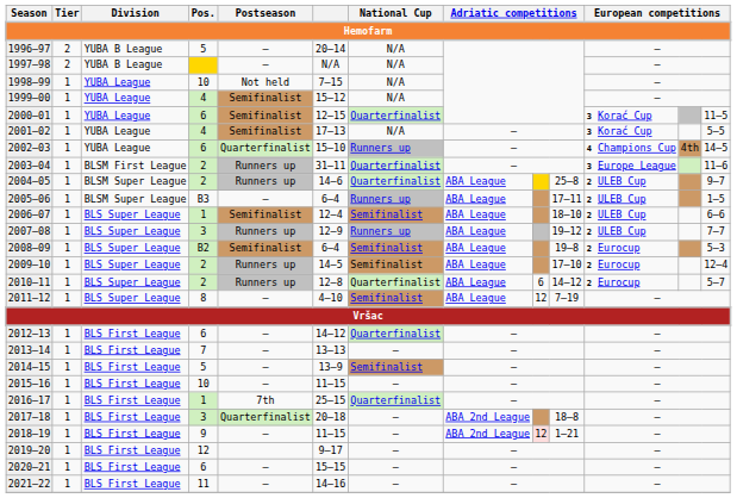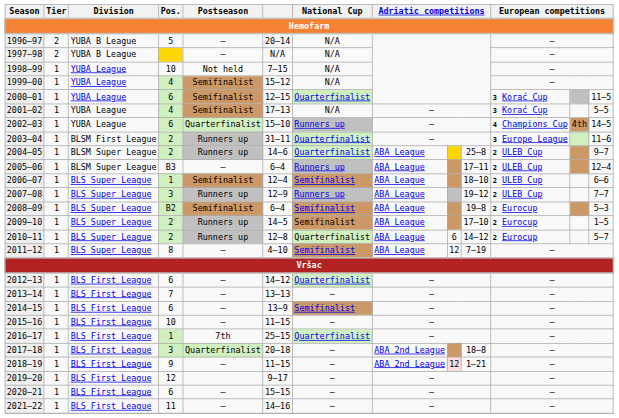 <table class="wikitable" style="font-size:85%; text-align:center">
 <tr>
 <th>Season</th>
 <th>Tier</th>
 <th>Division</th>
 <th>Pos.</th>
 <th>Postseason</th>
 <th></th>
 <th>National Cup</th>
 <th colspan=3><a href='#'>Adriatic competitions</a></th>
 <th colspan=3>European competitions</th>
 </tr>
 <tr>
 <td colspan="13" class="unsortable" align="center" style="border:2px solid silver; background-color:#F58233;color:#FFFFFF;"><strong>Hemofarm</strong></td>
 </tr>
 <tr>
 <td bgcolor=#efefef>1996–97</td>
 <td>2</td>
 <td align=left>YUBA B League</td>
 <td>5</td>
 <td>—</td>
 <td>20–14</td>
 <td>N/A</td>
 <td colspan=3 rowspan=5></td>
 <td colspan=3>—</td>
 </tr>
 <tr>
 <td bgcolor=#efefef>1997–98</td>
 <td>2</td>
 <td align=left>YUBA B League</td>
 <td bgcolor=gold></td>
 <td>—</td>
 <td>N/A</td>
 <td>N/A</td>
 <td colspan=3>—</td>
 </tr>
 <tr>
 <td bgcolor=#efefef>1998–99</td>
 <td>1</td>
 <td align=left><a href='#'>YUBA League</a></td>
 <td>10</td>
 <td>Not held</td>
 <td>7–15</td>
 <td>N/A</td>
 <td colspan=3>—</td>
 </tr>
 <tr>
 <td bgcolor=#efefef>1999–00</td>
 <td>1</td>
 <td align=left><a href='#'>YUBA League</a></td>
 <td bgcolor=#D0F0C0>4</td>
 <td bgcolor=#cc9966>Semifinalist</td>
 <td>15–12</td>
 <td>N/A</td>
 <td colspan=3>—</td>
 </tr>
 <tr>
 <td bgcolor=#efefef>2000–01</td>
 <td>1</td>
 <td align=left><a href='#'>YUBA League</a></td>
 <td bgcolor=#D0F0C0>6</td>
 <td bgcolor=#cc9966>Semifinalist</td>
 <td>12–15</td>
 <td align=left bgcolor=#D0F0C0><a href='#'>Quarterfinalist</a></td>
 <td align=left><small><strong>3</strong></small> <a href='#'>Korać Cup</a></td>
 <td bgcolor=silver></td>
 <td>11–5</td>
 </tr>
 <tr>
 <td bgcolor=#efefef>2001–02</td>
 <td>1</td>
 <td align=left>YUBA League</td>
 <td bgcolor=#D0F0C0>4</td>
 <td bgcolor=#cc9966>Semifinalist</td>
 <td>17–13</td>
 <td>N/A</td>
 <td colspan=3>—</td>
 <td align=left><small><strong>3</strong></small> <a href='#'>Korać Cup</a></td>
 <td></td>
 <td>5–5</td>
 </tr>
 <tr>
 <td bgcolor=#efefef>2002–03</td>
 <td>1</td>
 <td align=left>YUBA League</td>
 <td bgcolor=#D0F0C0>6</td>
 <td bgcolor=#D0F0C0>Quarterfinalist</td>
 <td>15–10</td>
 <td align=left bgcolor=silver><a href='#'>Runners up</a></td>
 <td colspan=3>—</td>
 <td align=left><small><strong>4</strong></small> <a href='#'>Champions Cup</a></td>
 <td bgcolor=cc9966>4th</td>
 <td>14–5</td>
 </tr>
 <tr>
 <td bgcolor=#efefef>2003–04</td>
 <td>1</td>
 <td align=left>BLSM First League</td>
 <td bgcolor=#D0F0C0>2</td>
 <td bgcolor=silver>Runners up</td>
 <td>31–11</td>
 <td align=left bgcolor=#D0F0C0><a href='#'>Quarterfinalist</a></td>
 <td colspan=3>—</td>
 <td align=left><small><strong>3</strong></small> <a href='#'>Europe League</a></td>
 <td bgcolor=#D0F0C0></td>
 <td>11–6</td>
 </tr>
 <tr>
 <td bgcolor=#efefef>2004–05</td>
 <td>1</td>
 <td align=left>BLSM Super League</td>
 <td bgcolor=#D0F0C0>2</td>
 <td bgcolor=silver>Runners up</td>
 <td>14–6</td>
 <td align=left bgcolor=#D0F0C0><a href='#'>Quarterfinalist</a></td>
 <td align=left><a href='#'>ABA League</a></td>
 <td bgcolor=gold></td>
 <td>25–8</td>
 <td align=left><small><strong>2</strong></small> <a href='#'>ULEB Cup</a></td>
 <td bgcolor=cc9966></td>
 <td>9–7</td>
 </tr>
 <tr>
 <td bgcolor=#efefef>2005–06</td>
 <td>1</td>
 <td align=left>BLSM Super League</td>
 <td>B3</td>
 <td>—</td>
 <td>6–4</td>
 <td align=left bgcolor=silver><a href='#'>Runners up</a></td>
 <td align=left><a href='#'>ABA League</a></td>
 <td bgcolor=cc9966></td>
 <td>17–11</td>
 <td align=left><small><strong>2</strong></small> <a href='#'>ULEB Cup</a></td>
 <td bgcolor=cc9966></td>
-<td>1–5</td>
+<td>12–4</td>
 </tr>
 <tr>
 <td bgcolor=#efefef>2006–07</td>
 <td>1</td>
 <td align=left><a href='#'>BLS Super League</a></td>
 <td bgcolor=#D0F0C0>1</td>
 <td bgcolor=#cc9966>Semifinalist</td>
 <td>12–4</td>
 <td align=left bgcolor=#cc9966><a href='#'>Semifinalist</a></td>
 <td align=left><a href='#'>ABA League</a></td>
 <td bgcolor=cc9966></td>
 <td>18–10</td>
 <td align=left><small><strong>2</strong></small> <a href='#'>ULEB Cup</a></td>
 <td></td>
 <td>6–6</td>
 </tr>
 <tr>
 <td bgcolor=#efefef>2007–08</td>
 <td>1</td>
 <td align=left><a href='#'>BLS Super League</a></td>
 <td bgcolor=#D0F0C0>3</td>
 <td bgcolor=silver>Runners up</td>
 <td>12–9</td>
 <td align=left bgcolor=silver><a href='#'>Runners up</a></td>
 <td align=left><a href='#'>ABA League</a></td>
 <td bgcolor=silver></td>
 <td>19–12</td>
 <td align=left><small><strong>2</strong></small> <a href='#'>ULEB Cup</a></td>
 <td></td>
 <td>7–7</td>
 </tr>
 <tr>
 <td bgcolor=#efefef>2008–09</td>
 <td>1</td>
 <td align=left><a href='#'>BLS Super League</a></td>
 <td bgcolor=#D0F0C0>B2</td>
 <td bgcolor=#cc9966>Semifinalist</td>
 <td>6–4</td>
 <td align=left bgcolor=#cc9966><a href='#'>Semifinalist</a></td>
 <td align=left><a href='#'>ABA League</a></td>
 <td bgcolor=cc9966></td>
 <td>19–8</td>
 <td align=left><small><strong>2</strong></small> <a href='#'>Eurocup</a></td>
 <td bgcolor=cc9966></td>
 <td>5–3</td>
 </tr>
 <tr>
 <td bgcolor=#efefef>2009–10</td>
 <td>1</td>
 <td align=left><a href='#'>BLS Super League</a></td>
 <td bgcolor=#D0F0C0>2</td>
 <td bgcolor=silver>Runners up</td>
 <td>14–5</td>
 <td align=left bgcolor=#cc9966>Semifinalist</td>
 <td align=left><a href='#'>ABA League</a></td>
 <td bgcolor=cc9966></td>
 <td>17–10</td>
 <td align=left><small><strong>2</strong></small> <a href='#'>Eurocup</a></td>
 <td></td>
-<td>12–4</td>
+<td>1–5</td>
 </tr>
 <tr>
 <td bgcolor=#efefef>2010–11</td>
 <td>1</td>
 <td align=left><a href='#'>BLS Super League</a></td>
 <td bgcolor=#D0F0C0>2</td>
 <td bgcolor=silver>Runners up</td>
 <td>12–8</td>
 <td align=left bgcolor=#D0F0C0>Quarterfinalist</td>
 <td align=left><a href='#'>ABA League</a></td>
 <td>6</td>
 <td>14–12</td>
 <td align=left><small><strong>2</strong></small> <a href='#'>Eurocup</a></td>
 <td></td>
 <td>5–7</td>
 </tr>
 <tr>
 <td bgcolor=#efefef>2011–12</td>
 <td>1</td>
 <td align=left><a href='#'>BLS Super League</a></td>
 <td>8</td>
 <td>—</td>
 <td>4–10</td>
 <td align=left bgcolor=#cc9966><a href='#'>Semifinalist</a></td>
 <td align=left><a href='#'>ABA League</a></td>
 <td>12</td>
 <td>7–19</td>
 <td colspan=3>—</td>
 </tr>
 <tr>
 <td colspan="13" class="unsortable" align="center" style="border:2px solid silver; background-color:#B22222;color:#FFFFFF;"><strong>Vršac</strong></td>
 </tr>
 <tr>
 <td bgcolor=#efefef>2012–13</td>
 <td>1</td>
 <td align=left><a href='#'>BLS First League</a></td>
 <td>6</td>
 <td>—</td>
 <td>14–12</td>
 <td align=left bgcolor=#D0F0C0><a href='#'>Quarterfinalist</a></td>
 <td colspan=3>—</td>
 <td colspan=3>—</td>
 </tr>
 <tr>
 <td bgcolor=#efefef>2013–14</td>
 <td>1</td>
 <td align=left><a href='#'>BLS First League</a></td>
 <td>7</td>
 <td>—</td>
 <td>13–13</td>
 <td>—</td>
 <td colspan=3>—</td>
 <td colspan=3>—</td>
 </tr>
 <tr>
 <td bgcolor=#efefef>2014–15</td>
 <td>1</td>
 <td align=left><a href='#'>BLS First League</a></td>
-<td>5</td>
+<td>6</td>
 <td>—</td>
 <td>13–9</td>
 <td align=left bgcolor=#cc9966><a href='#'>Semifinalist</a></td>
 <td colspan=3>—</td>
 <td colspan=3>—</td>
 </tr>
 <tr>
 <td bgcolor=#efefef>2015–16</td>
 <td>1</td>
 <td align=left><a href='#'>BLS First League</a></td>
 <td>10</td>
 <td>—</td>
 <td>11–15</td>
 <td>—</td>
 <td colspan=3>—</td>
 <td colspan=3>—</td>
 </tr>
 <tr>
 <td bgcolor=#efefef>2016–17</td>
 <td>1</td>
 <td align=left><a href='#'>BLS First League</a></td>
 <td align=center bgcolor=#D0F0C0>1</td>
 <td> 7th</td>
 <td>25–15</td>
 <td align=left bgcolor=#D0F0C0><a href='#'>Quarterfinalist</a></td>
 <td colspan=3>—</td>
 <td colspan=3>—</td>
 </tr>
 <tr>
 <td bgcolor=#efefef>2017–18</td>
 <td>1</td>
 <td align=left><a href='#'>BLS First League</a></td>
 <td align=center bgcolor=#D0F0C0>3</td>
 <td align=center bgcolor=#D0F0C0>Quarterfinalist</td>
 <td>20–18</td>
 <td>—</td>
 <td><a href='#'>ABA 2nd League</a></td>
 <td bgcolor=cc9966></td>
 <td>18–8</td>
 <td colspan=3>—</td>
 </tr>
 <tr>
 <td bgcolor=#efefef>2018–19</td>
 <td>1</td>
 <td align=left><a href='#'>BLS First League</a></td>
 <td>9</td>
 <td>—</td>
 <td>11–15</td>
 <td>—</td>
 <td><a href='#'>ABA 2nd League</a></td>
 <td bgcolor=#ffdddd>12</td>
 <td>1–21</td>
 <td colspan=3>—</td>
 </tr>
 <tr>
 <td bgcolor=#efefef>2019–20</td>
 <td>1</td>
 <td align=left><a href='#'>BLS First League</a></td>
 <td>12</td>
 <td></td>
 <td>9–17</td>
 <td>—</td>
 <td colspan=3>—</td>
 <td colspan=3>—</td>
 </tr>
 <tr>
 <td bgcolor=#efefef>2020–21</td>
 <td>1</td>
 <td align=left><a href='#'>BLS First League</a></td>
 <td>6</td>
 <td>—</td>
 <td>15–15</td>
 <td>—</td>
 <td colspan=3>—</td>
 <td colspan=3>—</td>
 </tr>
 <tr>
 <td bgcolor=#efefef>2021–22</td>
 <td>1</td>
 <td align=left><a href='#'>BLS First League</a></td>
 <td>11</td>
 <td>—</td>
 <td>14–16</td>
 <td>—</td>
 <td colspan=3>—</td>
 <td colspan=3>—</td>
 </tr>
 <tr>
 </tr>
 </table>
